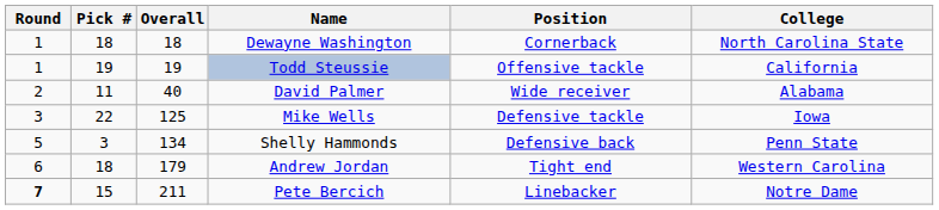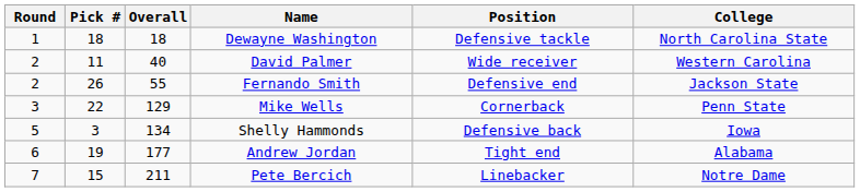 <table class="wikitable sortable" style="text-align:center">
 <tr>
 <th width=50px>Round</th>
 <th width=50px>Pick #</th>
 <th width=50px>Overall</th>
 <th width=200px>Name</th>
 <th width=200px>Position</th>
 <th width=200px>College</th>
 </tr>
 <tr>
 <td>1</td>
 <td>18</td>
 <td>18</td>
 <td><a href='#'>Dewayne Washington</a></td>
-<td><a href='#'>Cornerback</a></td>
+<td><a href='#'>Defensive tackle</a></td>
 <td><a href='#'>North Carolina State</a></td>
-</tr>
-<tr>
-<td>1</td>
-<td>19</td>
-<td>19</td>
-<td bgcolor=lightsteelblue><a href='#'>Todd Steussie</a></td>
-<td><a href='#'>Offensive tackle</a></td>
-<td><a href='#'>California</a></td>
 </tr>
 <tr>
 <td>2</td>
 <td>11</td>
 <td>40</td>
 <td><a href='#'>David Palmer</a></td>
 <td><a href='#'>Wide receiver</a></td>
-<td><a href='#'>Alabama</a></td>
+<td><a href='#'>Western Carolina</a></td>
+</tr>
+<tr>
+<td>2</td>
+<td>26</td>
+<td>55</td>
+<td><a href='#'>Fernando Smith</a></td>
+<td><a href='#'>Defensive end</a></td>
+<td><a href='#'>Jackson State</a></td>
 </tr>
 <tr>
 <td>3</td>
 <td>22</td>
-<td>125</td>
+<td>129</td>
 <td><a href='#'>Mike Wells</a></td>
-<td><a href='#'>Defensive tackle</a></td>
-<td><a href='#'>Iowa</a></td>
+<td><a href='#'>Cornerback</a></td>
+<td><a href='#'>Penn State</a></td>
 </tr>
 <tr>
 <td>5</td>
 <td>3</td>
 <td>134</td>
 <td>Shelly Hammonds</td>
 <td><a href='#'>Defensive back</a></td>
-<td><a href='#'>Penn State</a></td>
+<td><a href='#'>Iowa</a></td>
 </tr>
 <tr>
 <td>6</td>
-<td>18</td>
-<td>179</td>
+<td>19</td>
+<td>177</td>
 <td><a href='#'>Andrew Jordan</a></td>
 <td><a href='#'>Tight end</a></td>
-<td><a href='#'>Western Carolina</a></td>
+<td><a href='#'>Alabama</a></td>
 </tr>
 <tr>
-<td><strong>7</strong></td>
+<td>7</td>
 <td>15</td>
 <td>211</td>
 <td><a href='#'>Pete Bercich</a></td>
 <td><a href='#'>Linebacker</a></td>
 <td><a href='#'>Notre Dame</a></td>
 </tr>
 </table>
